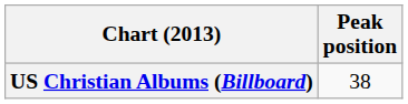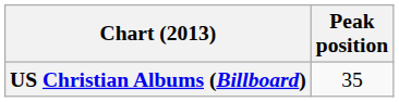 <table class="wikitable plainrowheaders" style="text-align: center;">
 <tr>
 <th>Chart (2013)</th>
 <th>Peak<br>position</th>
 </tr>
 <tr>
 <th scope="row">US <a href='#'>Christian Albums</a> (<em><a href='#'>Billboard</a></em>)</th>
-<td>38</td>
+<td>35</td>
 </tr>
 </table>
